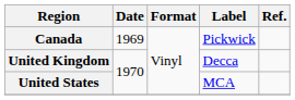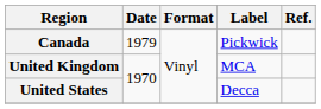 <table class="wikitable plainrowheaders">
 <tr>
 <th scope="col">Region</th>
 <th scope="col">Date</th>
 <th scope="col">Format</th>
 <th scope="col">Label</th>
 <th scope="col">Ref.</th>
 </tr>
 <tr>
 <th scope="row">Canada</th>
-<td>1969</td>
+<td>1979</td>
 <td rowspan="3">Vinyl</td>
 <td><a href='#'>Pickwick</a></td>
 <td></td>
 </tr>
 <tr>
 <th scope="row">United Kingdom</th>
 <td rowspan="2">1970</td>
-<td><a href='#'>Decca</a></td>
+<td><a href='#'>MCA</a></td>
 <td></td>
 </tr>
 <tr>
 <th scope="row">United States</th>
-<td><a href='#'>MCA</a></td>
+<td><a href='#'>Decca</a></td>
 <td></td>
 </tr>
 <tr>
 </tr>
 </table>
